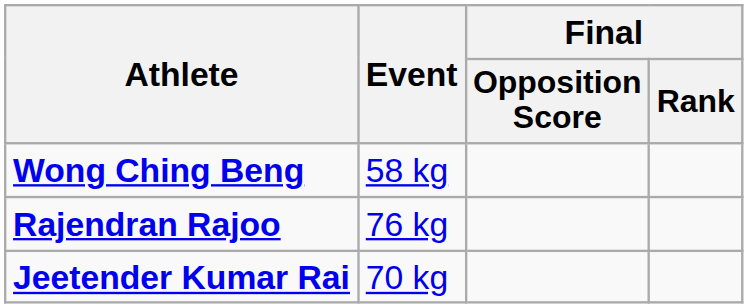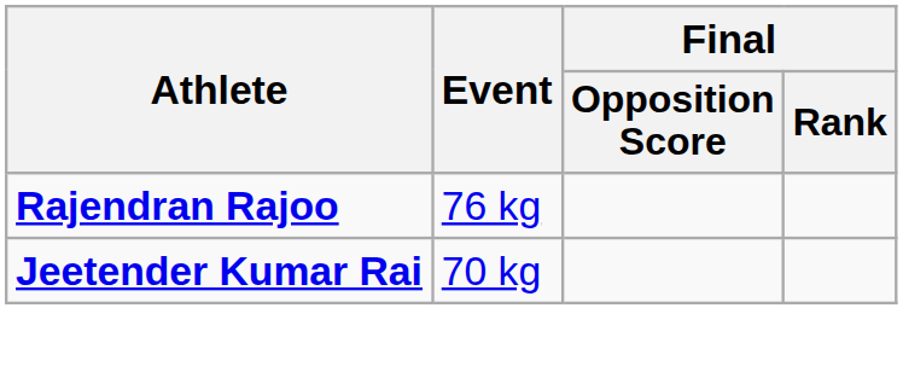 <table class=wikitable style="font-size:90%">
 <tr>
 <th rowspan=2>Athlete</th>
 <th rowspan=2>Event</th>
 <th colspan=2>Final</th>
 </tr>
 <tr style="font-size:95%">
 <th>Opposition<br>Score</th>
 <th>Rank</th>
-</tr>
-<tr align=center>
-<td align=left><strong><a href='#'>Wong Ching Beng</a></strong></td>
-<td align=left><a href='#'>58 kg</a></td>
-<td></td>
-<td></td>
 </tr>
 <tr align=center>
 <td align=left><strong><a href='#'>Rajendran Rajoo</a></strong></td>
 <td align=left><a href='#'>76 kg</a></td>
 <td></td>
 <td></td>
 </tr>
 <tr align=center>
 <td align=left><strong><a href='#'>Jeetender Kumar Rai</a></strong></td>
 <td align=left><a href='#'>70 kg</a></td>
 <td></td>
 <td></td>
 </tr>
 </table>
